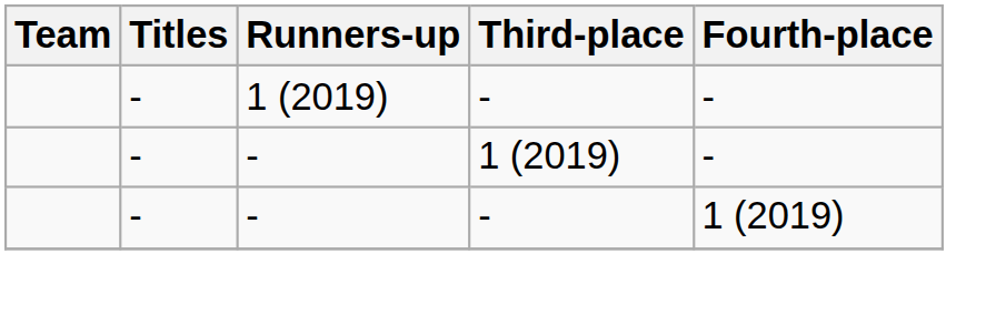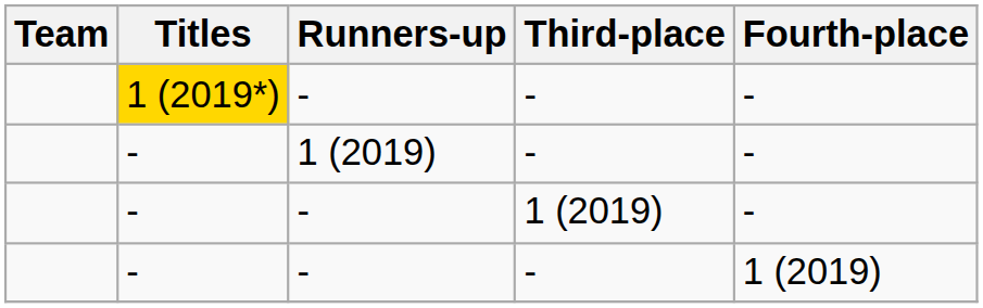 <table class="wikitable">
 <tr>
 <th>Team</th>
 <th>Titles</th>
 <th>Runners-up</th>
 <th>Third-place</th>
 <th>Fourth-place</th>
+</tr>
+<tr>
+<td></td>
+<td bgcolor=gold>1 (2019*)</td>
+<td>-</td>
+<td>-</td>
+<td>-</td>
 </tr>
 <tr>
 <td></td>
 <td>-</td>
 <td>1 (2019)</td>
 <td>-</td>
 <td>-</td>
 </tr>
 <tr>
 <td></td>
 <td>-</td>
 <td>-</td>
 <td>1 (2019)</td>
 <td>-</td>
 </tr>
 <tr>
 <td></td>
 <td>-</td>
 <td>-</td>
 <td>-</td>
 <td>1 (2019)</td>
 </tr>
 <tr>
 </tr>
 </table>
